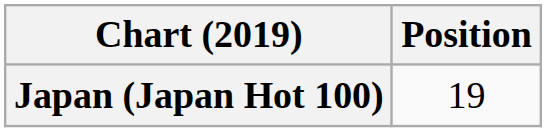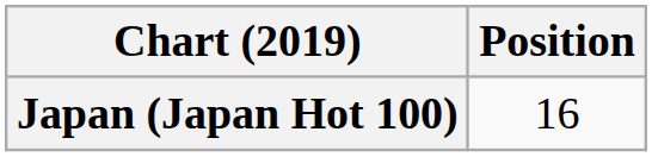 <table class="wikitable plainrowheaders" style="text-align:center">
 <tr>
 <th scope="col">Chart (2019)</th>
 <th scope="col">Position</th>
 </tr>
 <tr>
 <th scope="row">Japan (Japan Hot 100)</th>
-<td>19</td>
+<td>16</td>
 </tr>
 </table>
